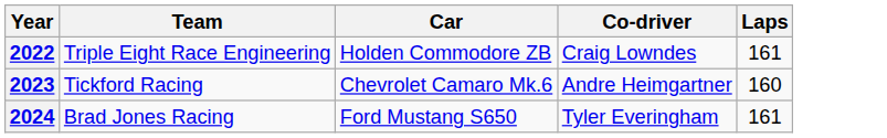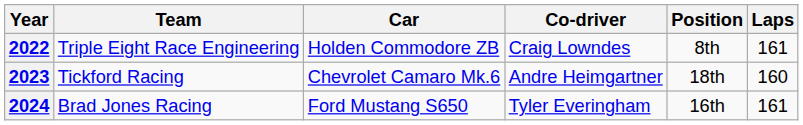 <table class="wikitable" style="font-size: 95%;">
 <tr>
 <th>Year</th>
 <th>Team</th>
 <th>Car</th>
 <th>Co-driver</th>
+<th>Position</th>
 <th>Laps</th>
 </tr>
 <tr>
 <th><a href='#'>2022</a></th>
 <td><a href='#'>Triple Eight Race Engineering</a></td>
 <td><a href='#'>Holden Commodore ZB</a></td>
 <td> <a href='#'>Craig Lowndes</a></td>
+<td align="center">8th</td>
 <td align="center">161</td>
 </tr>
 <tr>
 <th><a href='#'>2023</a></th>
 <td><a href='#'>Tickford Racing</a></td>
 <td><a href='#'>Chevrolet Camaro Mk.6</a></td>
 <td> <a href='#'>Andre Heimgartner</a></td>
+<td align="center">18th</td>
 <td align="center">160</td>
 </tr>
 <tr>
 <th><a href='#'>2024</a></th>
 <td><a href='#'>Brad Jones Racing</a></td>
 <td><a href='#'>Ford Mustang S650</a></td>
 <td> <a href='#'>Tyler Everingham</a></td>
+<td align="center">16th</td>
 <td align="center">161</td>
 </tr>
 </table>
